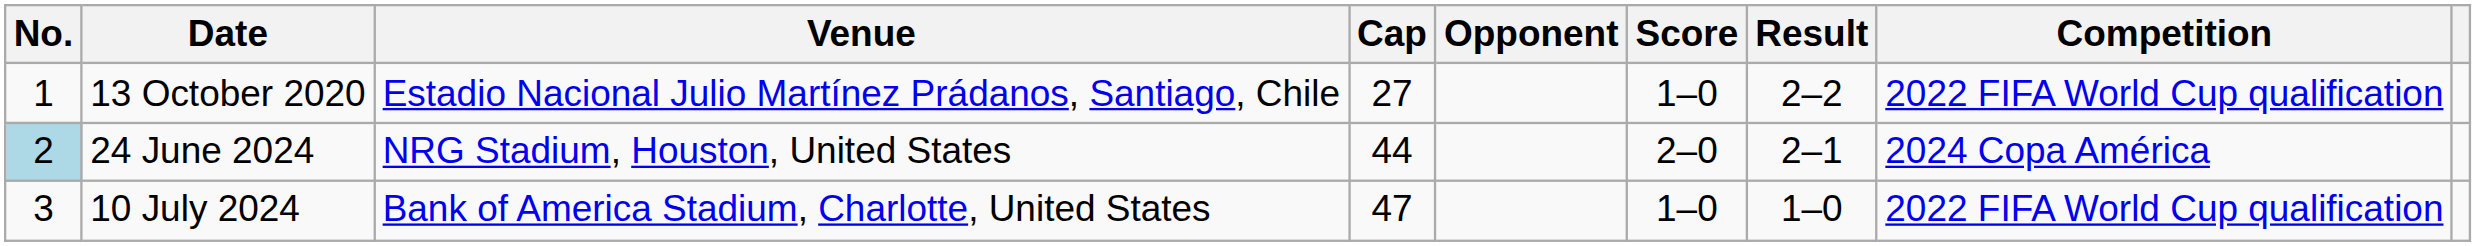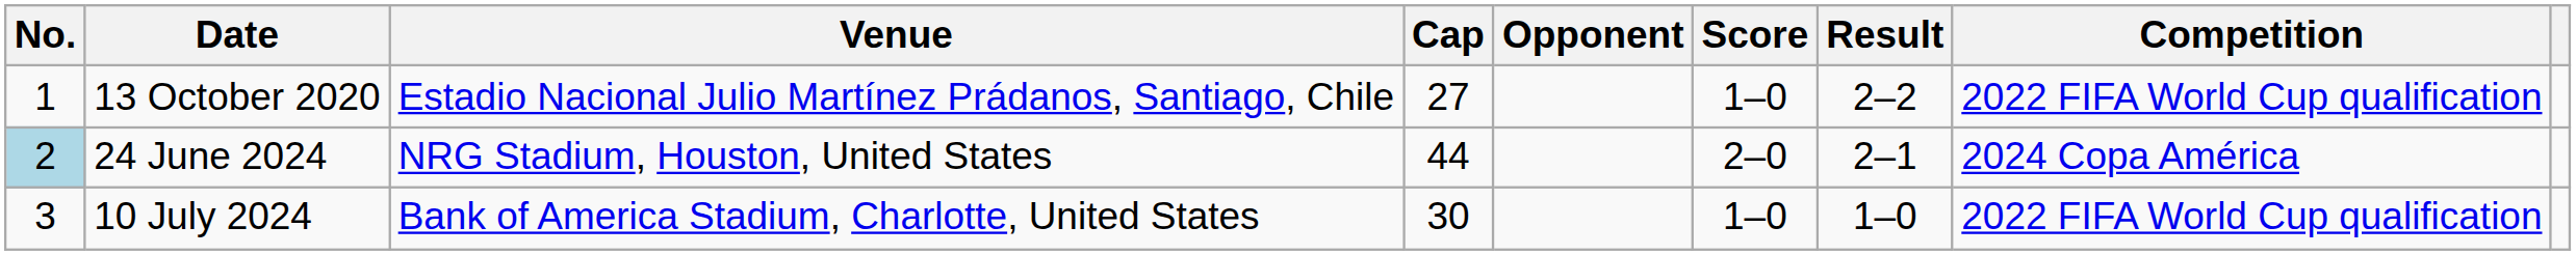 <table class="wikitable sortable">
 <tr>
 <th scope=col>No.</th>
 <th scope=col>Date</th>
 <th scope=col>Venue</th>
 <th scope=col>Cap</th>
 <th scope=col>Opponent</th>
 <th scope=col>Score</th>
 <th scope=col>Result</th>
 <th scope=col>Competition</th>
 <th scope=col class=unsortable></th>
 </tr>
 <tr>
 <td align=center>1</td>
 <td>13 October 2020</td>
 <td><a href='#'>Estadio Nacional Julio Martínez Prádanos</a>, <a href='#'>Santiago</a>, Chile</td>
 <td align=center>27</td>
 <td></td>
 <td align=center>1–0</td>
 <td align=center>2–2</td>
 <td><a href='#'>2022 FIFA World Cup qualification</a></td>
 <td align=center></td>
 </tr>
 <tr>
 <td align=center style="background: lightblue;">2</td>
 <td>24 June 2024</td>
 <td><a href='#'>NRG Stadium</a>, <a href='#'>Houston</a>, United States</td>
 <td align=center>44</td>
 <td></td>
 <td align=center>2–0</td>
 <td align=center>2–1</td>
 <td><a href='#'>2024 Copa América</a></td>
 <td align=center></td>
 </tr>
 <tr>
 <td align=center>3</td>
 <td>10 July 2024</td>
 <td><a href='#'>Bank of America Stadium</a>, <a href='#'>Charlotte</a>, United States</td>
-<td align=center>47</td>
+<td align=center>30</td>
 <td></td>
 <td align=center>1–0</td>
 <td align=center>1–0</td>
 <td><a href='#'>2022 FIFA World Cup qualification</a></td>
 <td align=center></td>
 </tr>
 </table>
